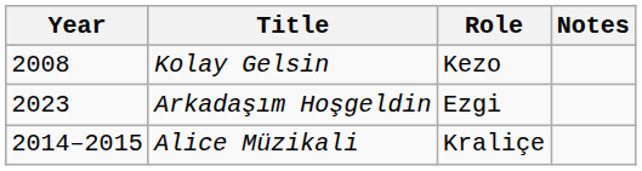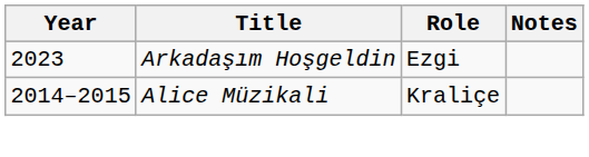 <table class="wikitable"  style="font-size: 100%;">
 <tr>
 <th>Year</th>
 <th>Title</th>
 <th>Role</th>
 <th>Notes</th>
-</tr>
-<tr>
-<td>2008</td>
-<td><em>Kolay Gelsin</em></td>
-<td>Kezo</td>
-<td></td>
 </tr>
 <tr>
 <td>2023</td>
 <td><em>Arkadaşım Hoşgeldin</em></td>
 <td>Ezgi</td>
 <td></td>
 </tr>
 <tr>
 <td>2014–2015</td>
 <td><em>Alice Müzikali</em></td>
 <td>Kraliçe</td>
 <td></td>
 </tr>
 </table>
